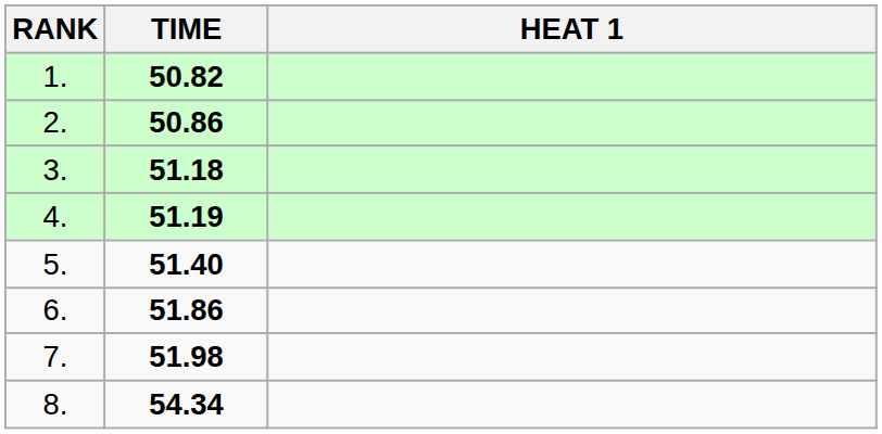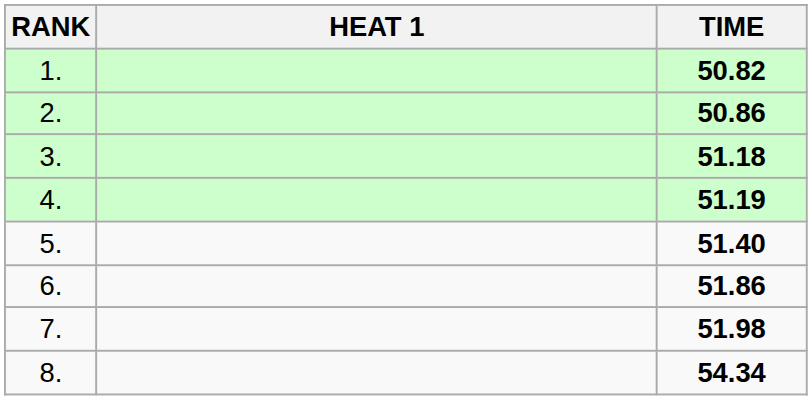 <table class="wikitable" style="border-collapse: collapse; font-size: 90%;">
 <tr>
 <th>RANK</th>
+<th style="width: 20em">HEAT 1</th>
 <th style="width: 5em">TIME</th>
-<th style="width: 20em">HEAT 1</th>
 </tr>
 <tr style="background:#ccffcc;">
 <td align="center">1.</td>
+<td></td>
 <td align="center"><strong>50.82</strong></td>
-<td></td>
 </tr>
 <tr style="background:#ccffcc;">
 <td align="center">2.</td>
+<td></td>
 <td align="center"><strong>50.86</strong></td>
-<td></td>
 </tr>
 <tr style="background:#ccffcc;">
 <td align="center">3.</td>
+<td></td>
 <td align="center"><strong>51.18</strong></td>
-<td></td>
 </tr>
 <tr style="background:#ccffcc;">
 <td align="center">4.</td>
+<td></td>
 <td align="center"><strong>51.19</strong></td>
-<td></td>
 </tr>
 <tr>
 <td align="center">5.</td>
+<td></td>
 <td align="center"><strong>51.40</strong></td>
-<td></td>
 </tr>
 <tr>
 <td align="center">6.</td>
+<td></td>
 <td align="center"><strong>51.86</strong></td>
-<td></td>
 </tr>
 <tr>
 <td align="center">7.</td>
+<td></td>
 <td align="center"><strong>51.98</strong></td>
-<td></td>
 </tr>
 <tr>
 <td align="center">8.</td>
+<td></td>
 <td align="center"><strong>54.34</strong></td>
-<td></td>
 </tr>
 </table>
